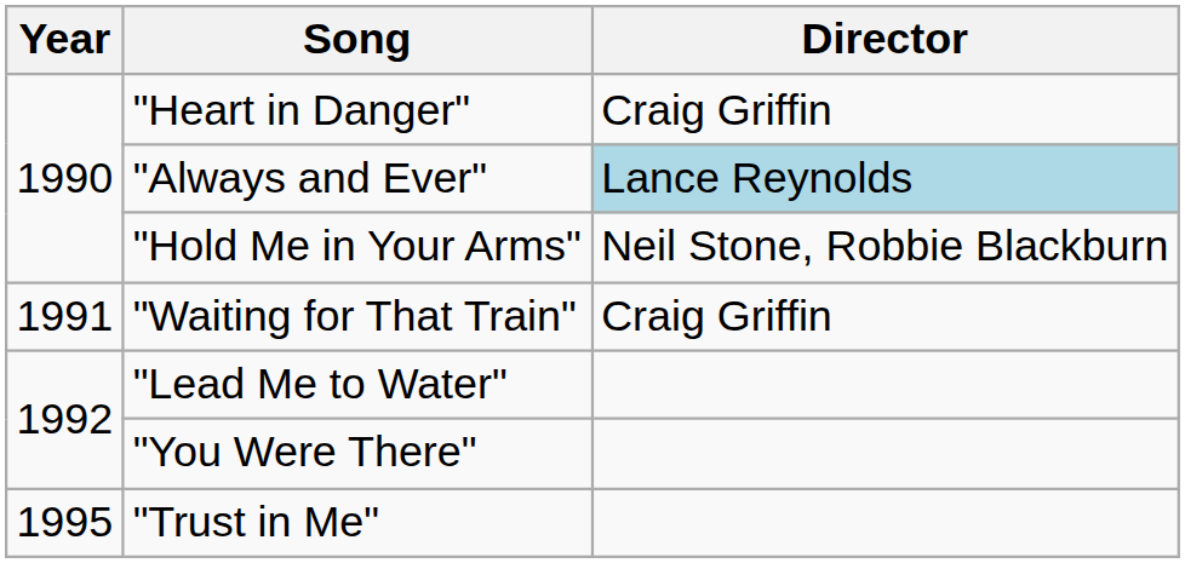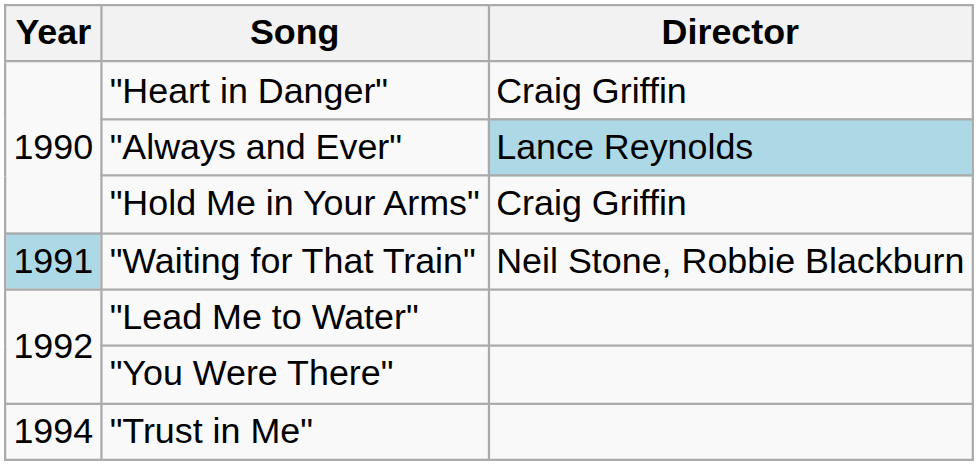 <table class="wikitable" style="text-align:center;">
 <tr>
 <th>Year</th>
 <th>Song</th>
 <th>Director</th>
 </tr>
 <tr>
 <td rowspan="3">1990</td>
 <td align="left">"Heart in Danger"</td>
 <td align="left">Craig Griffin</td>
 </tr>
 <tr>
 <td align="left">"Always and Ever"</td>
 <td align="left" style="background: lightblue;">Lance Reynolds</td>
 </tr>
 <tr>
 <td align="left">"Hold Me in Your Arms"</td>
-<td align="left">Neil Stone, Robbie Blackburn</td>
+<td align="left">Craig Griffin</td>
 </tr>
 <tr>
-<td>1991</td>
+<td style="background: lightblue;">1991</td>
 <td align="left">"Waiting for That Train"</td>
-<td align="left">Craig Griffin</td>
+<td align="left">Neil Stone, Robbie Blackburn</td>
 </tr>
 <tr>
 <td rowspan="2">1992</td>
 <td align="left">"Lead Me to Water"</td>
 <td align="left"></td>
 </tr>
 <tr>
 <td align="left">"You Were There"</td>
 <td align="left"></td>
 </tr>
 <tr>
-<td>1995</td>
+<td>1994</td>
 <td align="left">"Trust in Me"</td>
 <td align="left"></td>
 </tr>
 </table>
